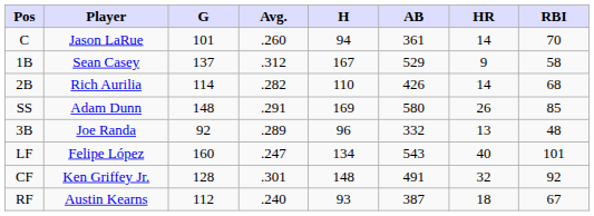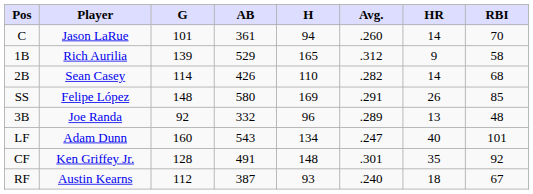 <table class="wikitable sortable">
 <tr>
 <th style="background:#ddf; width:5%;">Pos</th>
 <th style="background:#ddf; width:16%;">Player</th>
 <th style="background:#ddf; width:9%;">G</th>
+<th style="background:#ddf; width:9%;">AB</th>
+<th style="background:#ddf; width:9%;">H</th>
 <th style="background:#ddf; width:9%;">Avg.</th>
-<th style="background:#ddf; width:9%;">H</th>
-<th style="background:#ddf; width:9%;">AB</th>
 <th style="background:#ddf; width:9%;">HR</th>
 <th style="background:#ddf; width:9%;">RBI</th>
 </tr>
 <tr align=center>
 <td>C</td>
 <td><a href='#'>Jason LaRue</a></td>
 <td>101</td>
+<td>361</td>
+<td>94</td>
 <td>.260</td>
-<td>94</td>
-<td>361</td>
 <td>14</td>
 <td>70</td>
 </tr>
 <tr align=center>
 <td>1B</td>
-<td><a href='#'>Sean Casey</a></td>
-<td>137</td>
+<td><a href='#'>Rich Aurilia</a></td>
+<td>139</td>
+<td>529</td>
+<td>165</td>
 <td>.312</td>
-<td>167</td>
-<td>529</td>
 <td>9</td>
 <td>58</td>
 </tr>
 <tr align=center>
 <td>2B</td>
-<td><a href='#'>Rich Aurilia</a></td>
+<td><a href='#'>Sean Casey</a></td>
 <td>114</td>
+<td>426</td>
+<td>110</td>
 <td>.282</td>
-<td>110</td>
-<td>426</td>
 <td>14</td>
 <td>68</td>
 </tr>
 <tr align=center>
 <td>SS</td>
-<td><a href='#'>Adam Dunn</a></td>
+<td><a href='#'>Felipe López</a></td>
 <td>148</td>
+<td>580</td>
+<td>169</td>
 <td>.291</td>
-<td>169</td>
-<td>580</td>
 <td>26</td>
 <td>85</td>
 </tr>
 <tr align=center>
 <td>3B</td>
 <td><a href='#'>Joe Randa</a></td>
 <td>92</td>
+<td>332</td>
+<td>96</td>
 <td>.289</td>
-<td>96</td>
-<td>332</td>
 <td>13</td>
 <td>48</td>
 </tr>
 <tr align=center>
 <td>LF</td>
-<td><a href='#'>Felipe López</a></td>
+<td><a href='#'>Adam Dunn</a></td>
 <td>160</td>
+<td>543</td>
+<td>134</td>
 <td>.247</td>
-<td>134</td>
-<td>543</td>
 <td>40</td>
 <td>101</td>
 </tr>
 <tr align=center>
 <td>CF</td>
 <td><a href='#'>Ken Griffey Jr.</a></td>
 <td>128</td>
+<td>491</td>
+<td>148</td>
 <td>.301</td>
-<td>148</td>
-<td>491</td>
-<td>32</td>
+<td>35</td>
 <td>92</td>
 </tr>
 <tr align=center>
 <td>RF</td>
 <td><a href='#'>Austin Kearns</a></td>
 <td>112</td>
+<td>387</td>
+<td>93</td>
 <td>.240</td>
-<td>93</td>
-<td>387</td>
 <td>18</td>
 <td>67</td>
 </tr>
 </table>
